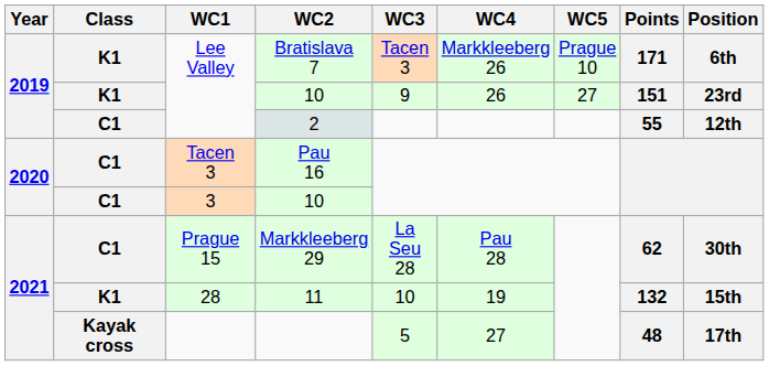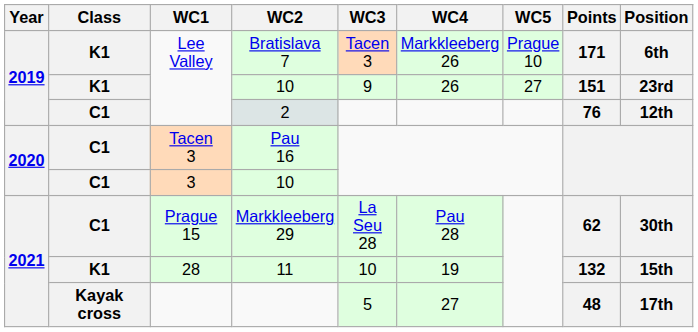 <table class="wikitable" style="font-size: 90%; text-align: center">
 <tr>
 <th>Year</th>
 <th>Class</th>
 <th>WC1</th>
 <th>WC2</th>
 <th>WC3</th>
 <th>WC4</th>
 <th>WC5</th>
 <th>Points</th>
 <th>Position</th>
 </tr>
 <tr>
 <th rowspan=3><a href='#'>2019</a></th>
 <th>K1</th>
 <td style=vertical-align:top rowspan=3><a href='#'>Lee Valley</a> <br> </td>
 <td style="background:#DFFFDF;"><a href='#'>Bratislava</a> <br>7</td>
 <td style="background:#FFDAB9;"><a href='#'>Tacen</a> <br>3</td>
 <td style="background:#DFFFDF;"><a href='#'>Markkleeberg</a> <br>26</td>
 <td style="background:#DFFFDF;"><a href='#'>Prague</a> <br>10</td>
 <th>171</th>
 <th>6th</th>
 </tr>
 <tr>
 <th>K1</th>
 <td style="background:#DFFFDF;">10</td>
 <td style="background:#DFFFDF;">9</td>
 <td style="background:#DFFFDF;">26</td>
 <td style="background:#DFFFDF;">27</td>
 <th>151</th>
 <th>23rd</th>
 </tr>
 <tr>
 <th>C1</th>
 <td style="background:#DCE5E5;">2</td>
 <td></td>
 <td></td>
 <td></td>
-<th>55</th>
+<th>76</th>
 <th>12th</th>
 </tr>
 <tr>
 <th rowspan=2><a href='#'>2020</a></th>
 <th>C1</th>
 <td style="background:#FFDAB9;"><a href='#'>Tacen</a> <br>3</td>
 <td style="background:#DFFFDF;"><a href='#'>Pau</a> <br>16</td>
 <td colspan=3 rowspan=2></td>
 <th rowspan=2 colspan=2><strong></strong></th>
 </tr>
 <tr>
 <th>C1</th>
 <td style="background:#FFDAB9;">3</td>
 <td style="background:#DFFFDF;">10</td>
 </tr>
 <tr>
 <th rowspan=3><a href='#'>2021</a></th>
 <th>C1</th>
 <td style="background:#DFFFDF;"><a href='#'>Prague</a> <br>15</td>
 <td style="background:#DFFFDF;"><a href='#'>Markkleeberg</a> <br>29</td>
 <td style="background:#DFFFDF;"><a href='#'>La Seu</a> <br>28</td>
 <td style="background:#DFFFDF;"><a href='#'>Pau</a> <br>28</td>
 <td style=vertical-align:top rowspan=3></td>
 <th>62</th>
 <th>30th</th>
 </tr>
 <tr>
 <th>K1</th>
 <td style="background:#DFFFDF;">28</td>
 <td style="background:#DFFFDF;">11</td>
 <td style="background:#DFFFDF;">10</td>
 <td style="background:#DFFFDF;">19</td>
 <th>132</th>
 <th>15th</th>
 </tr>
 <tr>
 <th>Kayak cross</th>
 <td></td>
 <td></td>
 <td style="background:#DFFFDF;">5</td>
 <td style="background:#DFFFDF;">27</td>
 <th>48</th>
 <th>17th</th>
 </tr>
 </table>
